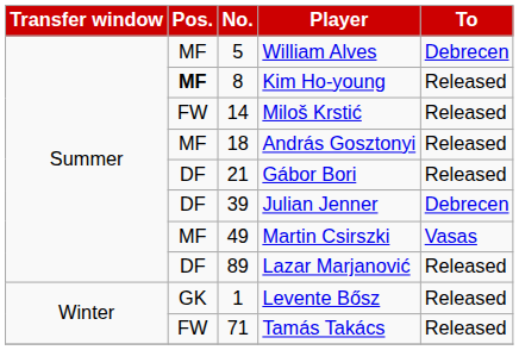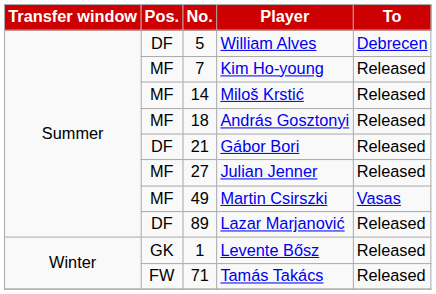 <table class="wikitable plainrowheaders sortable">
 <tr>
 <th style="background-color:#CD0001;color:white">Transfer window</th>
 <th style="background-color:#CD0001;color:white">Pos.</th>
 <th style="background-color:#CD0001;color:white">No.</th>
 <th style="background-color:#CD0001;color:white">Player</th>
 <th style="background-color:#CD0001;color:white">To</th>
 </tr>
 <tr>
 <td rowspan="8" style="text-align:center;">Summer</td>
-<td style="text-align:center;">MF</td>
+<td style="text-align:center;">DF</td>
 <td style="text-align:center;">5</td>
 <td style="text-align:left;"> <a href='#'>William Alves</a></td>
 <td style="text-align:left;"><a href='#'>Debrecen</a></td>
 </tr>
 <tr>
-<td style="text-align:center;"><strong>MF</strong></td>
-<td style="text-align:center;">8</td>
+<td style="text-align:center;">MF</td>
+<td style="text-align:center;">7</td>
 <td style="text-align:left;"> <a href='#'>Kim Ho-young</a></td>
 <td style="text-align:left;">Released</td>
 </tr>
 <tr>
-<td style="text-align:center;">FW</td>
+<td style="text-align:center;">MF</td>
 <td style="text-align:center;">14</td>
 <td style="text-align:left;"> <a href='#'>Miloš Krstić</a></td>
 <td style="text-align:left;">Released</td>
 </tr>
 <tr>
 <td style="text-align:center;">MF</td>
 <td style="text-align:center;">18</td>
 <td style="text-align:left;"> <a href='#'>András Gosztonyi</a></td>
 <td style="text-align:left;">Released</td>
 </tr>
 <tr>
 <td style="text-align:center;">DF</td>
 <td style="text-align:center;">21</td>
 <td style="text-align:left;"> <a href='#'>Gábor Bori</a></td>
 <td style="text-align:left;">Released</td>
 </tr>
 <tr>
-<td style="text-align:center;">DF</td>
-<td style="text-align:center;">39</td>
+<td style="text-align:center;">MF</td>
+<td style="text-align:center;">27</td>
 <td style="text-align:left;"> <a href='#'>Julian Jenner</a></td>
-<td style="text-align:left;"><a href='#'>Debrecen</a></td>
+<td style="text-align:left;">Released</td>
 </tr>
 <tr>
 <td style="text-align:center;">MF</td>
 <td style="text-align:center;">49</td>
 <td style="text-align:left;"> <a href='#'>Martin Csirszki</a></td>
 <td style="text-align:left;"><a href='#'>Vasas</a></td>
 </tr>
 <tr>
 <td style="text-align:center;">DF</td>
 <td style="text-align:center;">89</td>
 <td style="text-align:left;"> <a href='#'>Lazar Marjanović</a></td>
 <td style="text-align:left;">Released</td>
 </tr>
 <tr>
 <td rowspan="2" style="text-align:center;">Winter</td>
 <td style="text-align:center;">GK</td>
 <td style="text-align:center;">1</td>
 <td style="text-align:left;"> <a href='#'>Levente Bősz</a></td>
 <td style="text-align:left;">Released</td>
 </tr>
 <tr>
 <td style="text-align:center;">FW</td>
 <td style="text-align:center;">71</td>
 <td style="text-align:left;"> <a href='#'>Tamás Takács</a></td>
 <td style="text-align:left;">Released</td>
 </tr>
 <tr>
 </tr>
 </table>
